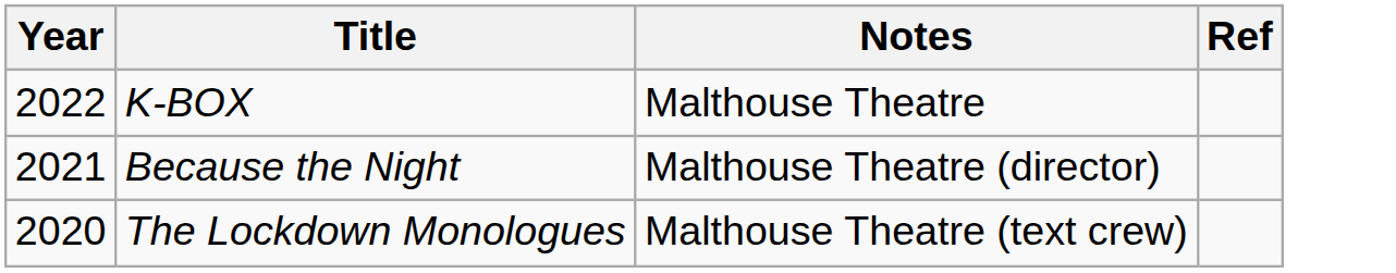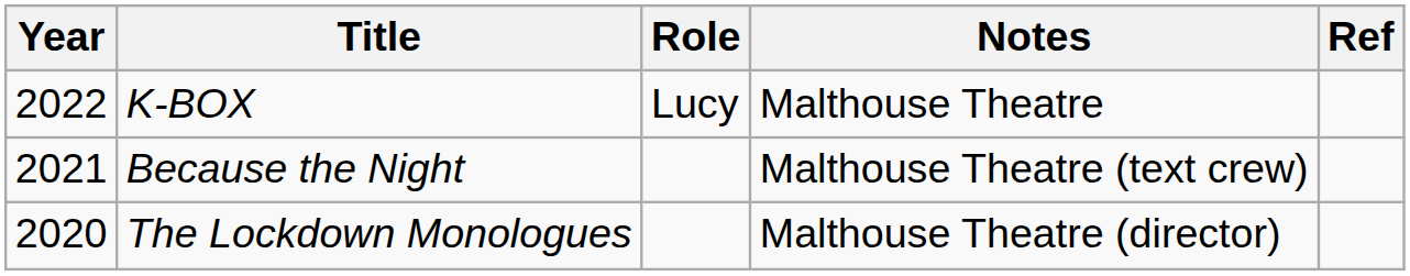 <table class="wikitable sortable">
 <tr>
 <th>Year</th>
 <th>Title</th>
+<th>Role</th>
 <th>Notes</th>
 <th>Ref</th>
 </tr>
 <tr>
 <td>2022</td>
 <td><em>K-BOX</em></td>
+<td>Lucy</td>
 <td>Malthouse Theatre</td>
 <td></td>
 </tr>
 <tr>
 <td>2021</td>
 <td><em>Because the Night</em></td>
-<td>Malthouse Theatre (director)</td>
+<td></td>
+<td>Malthouse Theatre (text crew)</td>
 <td></td>
 </tr>
 <tr>
 <td>2020</td>
 <td><em>The Lockdown Monologues</em></td>
-<td>Malthouse Theatre (text crew)</td>
+<td></td>
+<td>Malthouse Theatre (director)</td>
 <td></td>
 </tr>
 </table>
